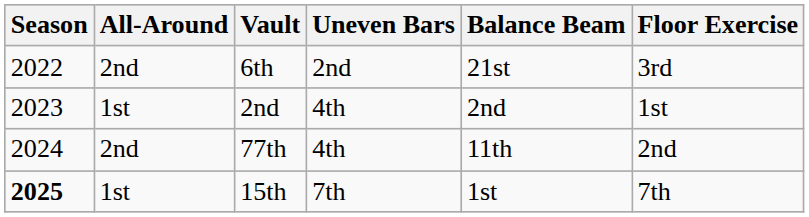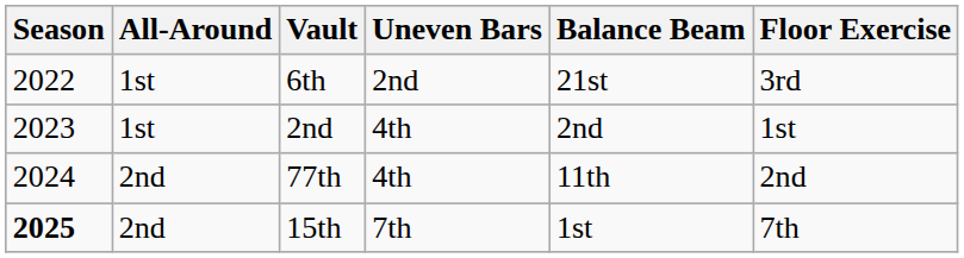 <table class="wikitable">
 <tr>
 <th>Season</th>
 <th>All-Around</th>
 <th>Vault</th>
 <th>Uneven Bars</th>
 <th>Balance Beam</th>
 <th>Floor Exercise</th>
 </tr>
 <tr>
 <td>2022</td>
-<td>2nd</td>
+<td>1st</td>
 <td>6th</td>
 <td>2nd</td>
 <td>21st</td>
 <td>3rd</td>
 </tr>
 <tr>
 <td>2023</td>
 <td>1st</td>
 <td>2nd</td>
 <td>4th</td>
 <td>2nd</td>
 <td>1st</td>
 </tr>
 <tr>
 <td>2024</td>
 <td>2nd</td>
 <td>77th</td>
 <td>4th</td>
 <td>11th</td>
 <td>2nd</td>
 </tr>
 <tr>
 <td><strong>2025</strong></td>
-<td>1st</td>
+<td>2nd</td>
 <td>15th</td>
 <td>7th</td>
 <td>1st</td>
 <td>7th</td>
 </tr>
 </table>
